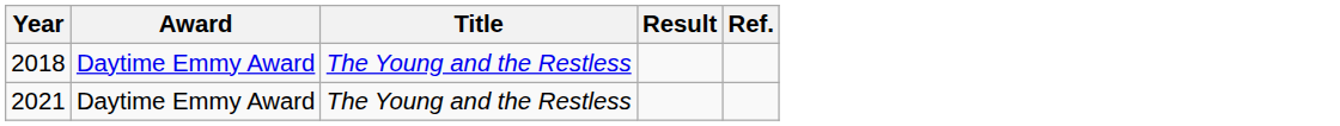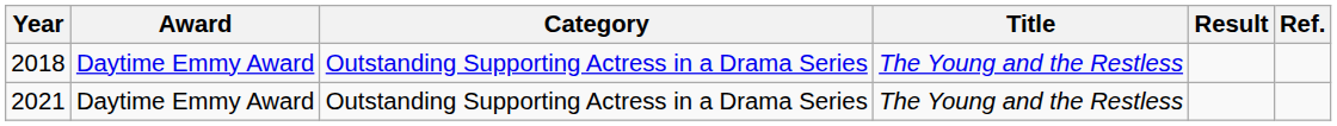 <table class="wikitable">
 <tr>
 <th>Year</th>
 <th>Award</th>
+<th>Category</th>
 <th>Title</th>
 <th>Result</th>
 <th>Ref.</th>
 </tr>
 <tr>
 <td>2018</td>
 <td><a href='#'>Daytime Emmy Award</a></td>
+<td><a href='#'>Outstanding Supporting Actress in a Drama Series</a></td>
 <td><em><a href='#'>The Young and the Restless</a></em></td>
 <td></td>
 <td></td>
 </tr>
 <tr>
 <td>2021</td>
 <td>Daytime Emmy Award</td>
+<td>Outstanding Supporting Actress in a Drama Series</td>
 <td><em>The Young and the Restless</em></td>
 <td></td>
 <td></td>
 </tr>
 </table>
